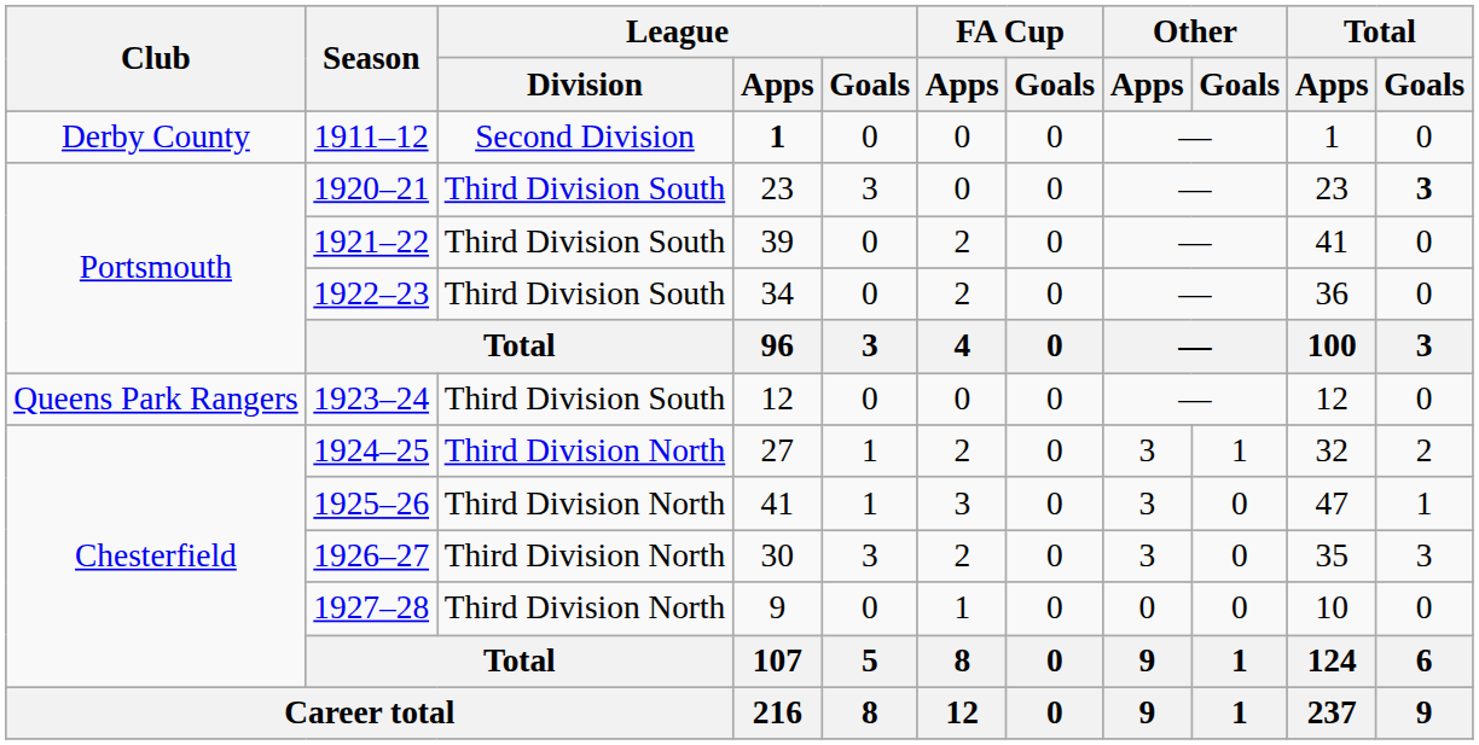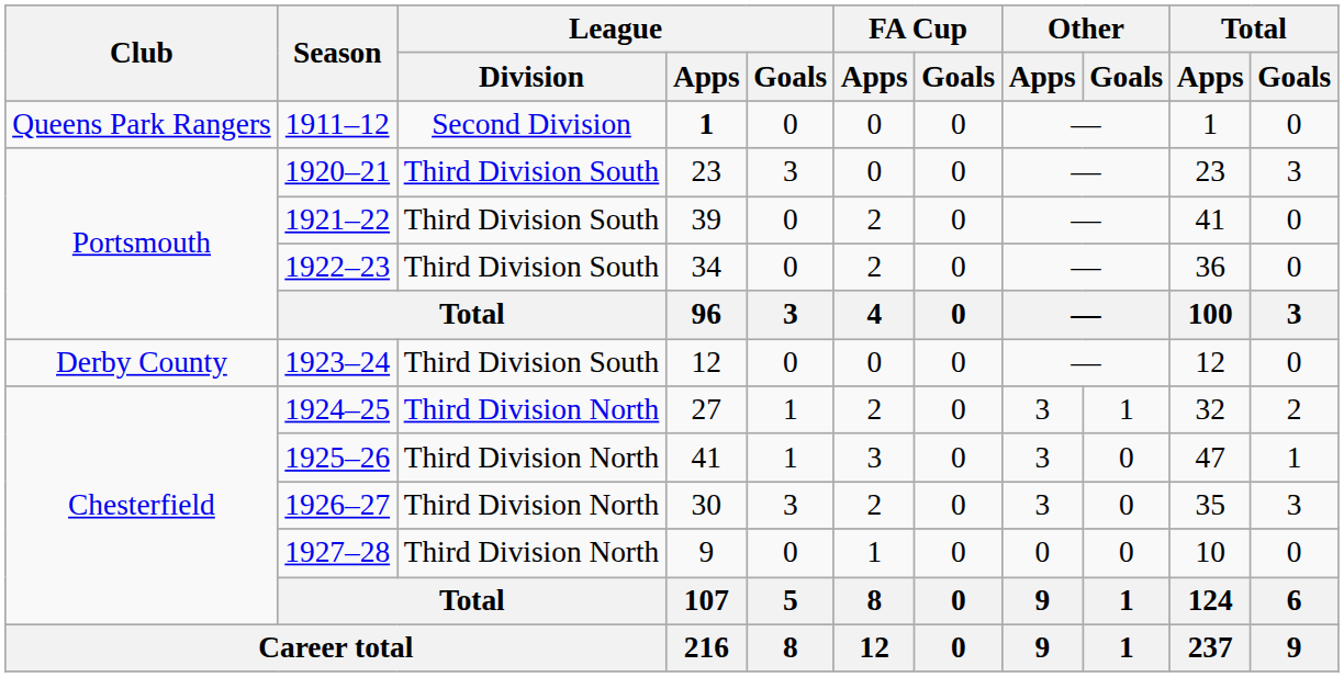 <table class="wikitable" style="text-align: center;">
 <tr>
 <th rowspan="2">Club</th>
 <th rowspan="2">Season</th>
 <th colspan="3">League</th>
 <th colspan="2">FA Cup</th>
 <th colspan="2">Other</th>
 <th colspan="2">Total</th>
 </tr>
 <tr>
 <th>Division</th>
 <th>Apps</th>
 <th>Goals</th>
 <th>Apps</th>
 <th>Goals</th>
 <th>Apps</th>
 <th>Goals</th>
 <th>Apps</th>
 <th>Goals</th>
 </tr>
 <tr>
-<td><a href='#'>Derby County</a></td>
+<td><a href='#'>Queens Park Rangers</a></td>
 <td><a href='#'>1911–12</a></td>
 <td><a href='#'>Second Division</a></td>
 <td><strong>1</strong></td>
 <td>0</td>
 <td>0</td>
 <td>0</td>
 <td colspan="2">—</td>
 <td>1</td>
 <td>0</td>
 </tr>
 <tr>
 <td rowspan="4"><a href='#'>Portsmouth</a></td>
 <td><a href='#'>1920–21</a></td>
 <td><a href='#'>Third Division South</a></td>
 <td>23</td>
 <td>3</td>
 <td>0</td>
 <td>0</td>
 <td colspan="2">—</td>
 <td>23</td>
-<td><strong>3</strong></td>
+<td>3</td>
 </tr>
 <tr>
 <td><a href='#'>1921–22</a></td>
 <td>Third Division South</td>
 <td>39</td>
 <td>0</td>
 <td>2</td>
 <td>0</td>
 <td colspan="2">—</td>
 <td>41</td>
 <td>0</td>
 </tr>
 <tr>
 <td><a href='#'>1922–23</a></td>
 <td>Third Division South</td>
 <td>34</td>
 <td>0</td>
 <td>2</td>
 <td>0</td>
 <td colspan="2">—</td>
 <td>36</td>
 <td>0</td>
 </tr>
 <tr>
 <th colspan="2">Total</th>
 <th>96</th>
 <th>3</th>
 <th>4</th>
 <th>0</th>
 <th colspan="2">—</th>
 <th>100</th>
 <th>3</th>
 </tr>
 <tr>
-<td><a href='#'>Queens Park Rangers</a></td>
+<td><a href='#'>Derby County</a></td>
 <td><a href='#'>1923–24</a></td>
 <td>Third Division South</td>
 <td>12</td>
 <td>0</td>
 <td>0</td>
 <td>0</td>
 <td colspan="2">—</td>
 <td>12</td>
 <td>0</td>
 </tr>
 <tr>
 <td rowspan="5"><a href='#'>Chesterfield</a></td>
 <td><a href='#'>1924–25</a></td>
 <td><a href='#'>Third Division North</a></td>
 <td>27</td>
 <td>1</td>
 <td>2</td>
 <td>0</td>
 <td>3</td>
 <td>1</td>
 <td>32</td>
 <td>2</td>
 </tr>
 <tr>
 <td><a href='#'>1925–26</a></td>
 <td>Third Division North</td>
 <td>41</td>
 <td>1</td>
 <td>3</td>
 <td>0</td>
 <td>3</td>
 <td>0</td>
 <td>47</td>
 <td>1</td>
 </tr>
 <tr>
 <td><a href='#'>1926–27</a></td>
 <td>Third Division North</td>
 <td>30</td>
 <td>3</td>
 <td>2</td>
 <td>0</td>
 <td>3</td>
 <td>0</td>
 <td>35</td>
 <td>3</td>
 </tr>
 <tr>
 <td><a href='#'>1927–28</a></td>
 <td>Third Division North</td>
 <td>9</td>
 <td>0</td>
 <td>1</td>
 <td>0</td>
 <td>0</td>
 <td>0</td>
 <td>10</td>
 <td>0</td>
 </tr>
 <tr>
 <th colspan="2">Total</th>
 <th>107</th>
 <th>5</th>
 <th>8</th>
 <th>0</th>
 <th>9</th>
 <th>1</th>
 <th>124</th>
 <th>6</th>
 </tr>
 <tr>
 <th colspan="3">Career total</th>
 <th>216</th>
 <th>8</th>
 <th>12</th>
 <th>0</th>
 <th>9</th>
 <th>1</th>
 <th>237</th>
 <th>9</th>
 </tr>
 </table>
